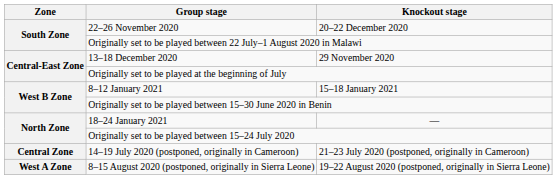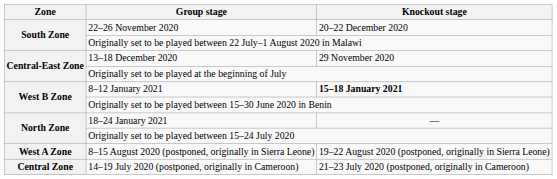 <table class="wikitable">
 <tr>
 <th>Zone</th>
 <th>Group stage</th>
 <th>Knockout stage</th>
 </tr>
 <tr>
 <th rowspan=2>South Zone</th>
 <td>22–26 November 2020</td>
 <td>20–22 December 2020</td>
 </tr>
 <tr>
 <td colspan=2>Originally set to be played between 22 July–1 August 2020 in Malawi</td>
 </tr>
 <tr>
 <th rowspan=2>Central-East Zone</th>
 <td>13–18 December 2020</td>
 <td>29 November 2020</td>
 </tr>
 <tr>
 <td colspan=2>Originally set to be played at the beginning of July</td>
 </tr>
 <tr>
 <th rowspan=2>West B Zone</th>
 <td>8–12 January 2021</td>
-<td>15–18 January 2021</td>
+<td><strong>15–18 January 2021</strong></td>
 </tr>
 <tr>
 <td colspan=2>Originally set to be played between 15–30 June 2020 in Benin</td>
 </tr>
 <tr>
 <th rowspan=2>North Zone</th>
 <td>18–24 January 2021</td>
 <td align=center>—</td>
 </tr>
 <tr>
 <td colspan=2>Originally set to be played between 15–24 July 2020</td>
 </tr>
 <tr>
+<th>West A Zone</th>
+<td>8–15 August 2020 (postponed, originally in Sierra Leone)</td>
+<td>19–22 August 2020 (postponed, originally in Sierra Leone)</td>
+</tr>
+<tr>
 <th>Central Zone</th>
 <td>14–19 July 2020 (postponed, originally in Cameroon)</td>
 <td>21–23 July 2020 (postponed, originally in Cameroon)</td>
 </tr>
-<tr>
-<th>West A Zone</th>
-<td>8–15 August 2020 (postponed, originally in Sierra Leone)</td>
-<td>19–22 August 2020 (postponed, originally in Sierra Leone)</td>
-</tr>
 </table>
